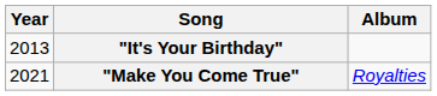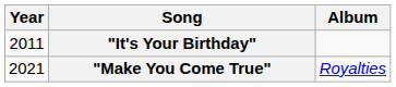 <table class="wikitable plainrowheaders" style="text-align:center;" border="1">
 <tr>
 <th scope="col">Year</th>
 <th scope="col" style="width:16em;">Song</th>
 <th scope="col">Album</th>
 </tr>
 <tr>
-<td>2013</td>
+<td>2011</td>
 <th scope="row">"It's Your Birthday"<br></th>
 <td></td>
 </tr>
 <tr>
 <td>2021</td>
 <th scope="row">"Make You Come True"<br></th>
 <td><em><a href='#'>Royalties</a></em></td>
 </tr>
 </table>
